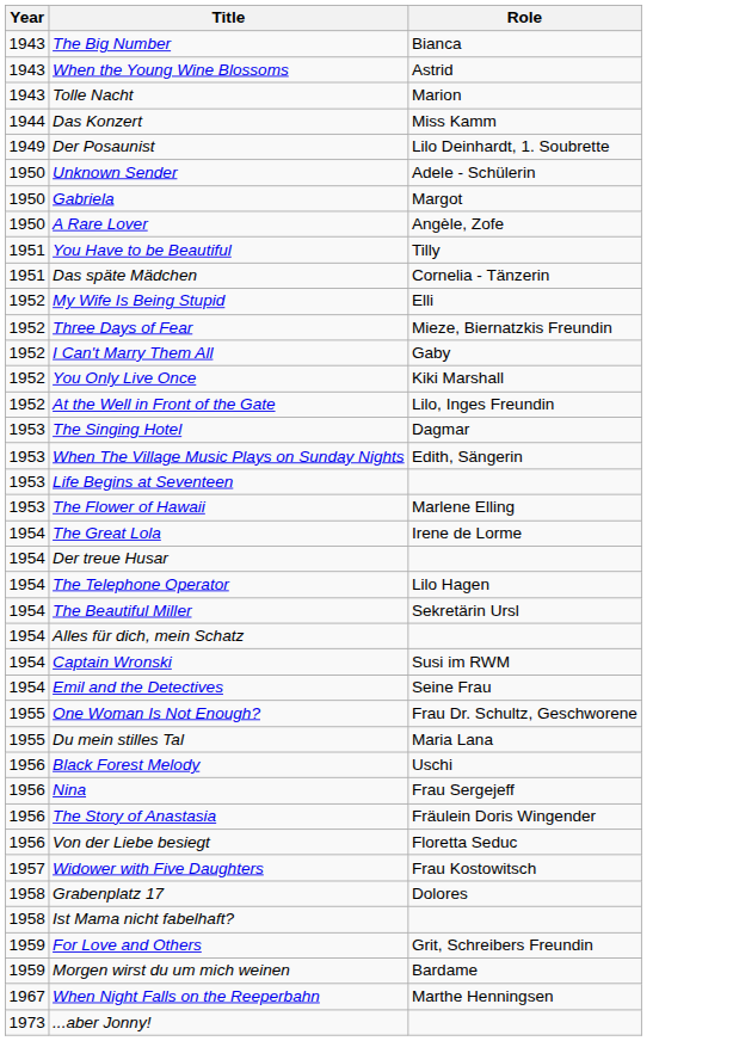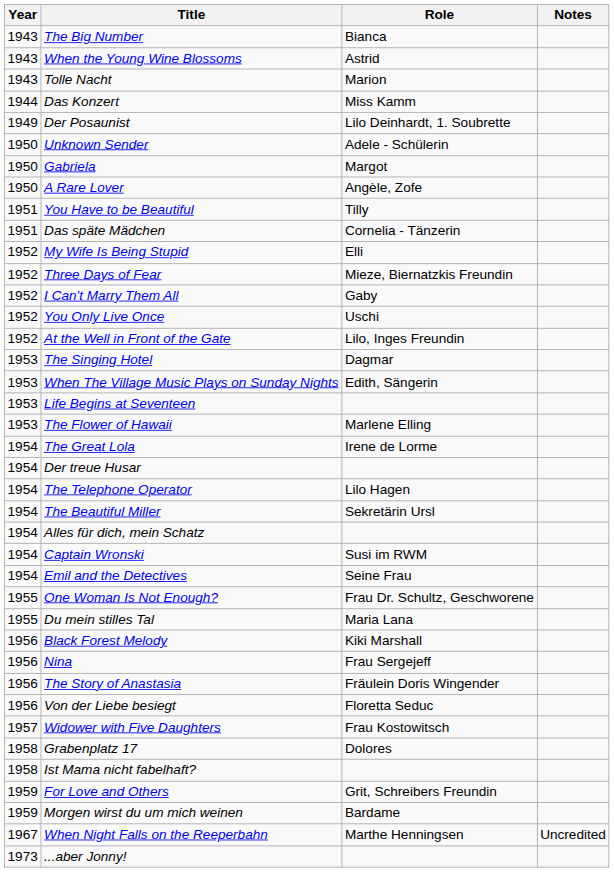 <table class="wikitable">
 <tr>
 <th>Year</th>
 <th>Title</th>
 <th>Role</th>
+<th>Notes</th>
 </tr>
 <tr>
 <td>1943</td>
 <td><em><a href='#'>The Big Number</a></em></td>
 <td>Bianca</td>
+<td></td>
 </tr>
 <tr>
 <td>1943</td>
 <td><em><a href='#'>When the Young Wine Blossoms</a></em></td>
 <td>Astrid</td>
+<td></td>
 </tr>
 <tr>
 <td>1943</td>
 <td><em>Tolle Nacht</em></td>
 <td>Marion</td>
+<td></td>
 </tr>
 <tr>
 <td>1944</td>
 <td><em>Das Konzert</em></td>
 <td>Miss Kamm</td>
+<td></td>
 </tr>
 <tr>
 <td>1949</td>
 <td><em>Der Posaunist</em></td>
 <td>Lilo Deinhardt, 1. Soubrette</td>
+<td></td>
 </tr>
 <tr>
 <td>1950</td>
 <td><em><a href='#'>Unknown Sender</a></em></td>
 <td>Adele - Schülerin</td>
+<td></td>
 </tr>
 <tr>
 <td>1950</td>
 <td><em><a href='#'>Gabriela</a></em></td>
 <td>Margot</td>
+<td></td>
 </tr>
 <tr>
 <td>1950</td>
 <td><em><a href='#'>A Rare Lover</a></em></td>
 <td>Angèle, Zofe</td>
+<td></td>
 </tr>
 <tr>
 <td>1951</td>
 <td><em><a href='#'>You Have to be Beautiful</a></em></td>
 <td>Tilly</td>
+<td></td>
 </tr>
 <tr>
 <td>1951</td>
 <td><em>Das späte Mädchen</em></td>
 <td>Cornelia - Tänzerin</td>
+<td></td>
 </tr>
 <tr>
 <td>1952</td>
 <td><em><a href='#'>My Wife Is Being Stupid</a></em></td>
 <td>Elli</td>
+<td></td>
 </tr>
 <tr>
 <td>1952</td>
 <td><em><a href='#'>Three Days of Fear</a></em></td>
 <td>Mieze, Biernatzkis Freundin</td>
+<td></td>
 </tr>
 <tr>
 <td>1952</td>
 <td><em><a href='#'>I Can't Marry Them All</a></em></td>
 <td>Gaby</td>
+<td></td>
 </tr>
 <tr>
 <td>1952</td>
 <td><em><a href='#'>You Only Live Once</a></em></td>
-<td>Kiki Marshall</td>
+<td>Uschi</td>
+<td></td>
 </tr>
 <tr>
 <td>1952</td>
 <td><em><a href='#'>At the Well in Front of the Gate</a></em></td>
 <td>Lilo, Inges Freundin</td>
+<td></td>
 </tr>
 <tr>
 <td>1953</td>
 <td><em><a href='#'>The Singing Hotel</a></em></td>
 <td>Dagmar</td>
+<td></td>
 </tr>
 <tr>
 <td>1953</td>
 <td><em><a href='#'>When The Village Music Plays on Sunday Nights</a></em></td>
 <td>Edith, Sängerin</td>
+<td></td>
 </tr>
 <tr>
 <td>1953</td>
 <td><em><a href='#'>Life Begins at Seventeen</a></em></td>
+<td></td>
 <td></td>
 </tr>
 <tr>
 <td>1953</td>
 <td><em><a href='#'>The Flower of Hawaii</a></em></td>
 <td>Marlene Elling</td>
+<td></td>
 </tr>
 <tr>
 <td>1954</td>
 <td><em><a href='#'>The Great Lola</a></em></td>
 <td>Irene de Lorme</td>
+<td></td>
 </tr>
 <tr>
 <td>1954</td>
 <td><em>Der treue Husar</em></td>
+<td></td>
 <td></td>
 </tr>
 <tr>
 <td>1954</td>
 <td><em><a href='#'>The Telephone Operator</a></em></td>
 <td>Lilo Hagen</td>
+<td></td>
 </tr>
 <tr>
 <td>1954</td>
 <td><em><a href='#'>The Beautiful Miller</a></em></td>
 <td>Sekretärin Ursl</td>
+<td></td>
 </tr>
 <tr>
 <td>1954</td>
 <td><em>Alles für dich, mein Schatz</em></td>
+<td></td>
 <td></td>
 </tr>
 <tr>
 <td>1954</td>
 <td><em><a href='#'>Captain Wronski</a></em></td>
 <td>Susi im RWM</td>
+<td></td>
 </tr>
 <tr>
 <td>1954</td>
 <td><em><a href='#'>Emil and the Detectives</a></em></td>
 <td>Seine Frau</td>
+<td></td>
 </tr>
 <tr>
 <td>1955</td>
 <td><em><a href='#'>One Woman Is Not Enough?</a></em></td>
 <td>Frau Dr. Schultz, Geschworene</td>
+<td></td>
 </tr>
 <tr>
 <td>1955</td>
 <td><em>Du mein stilles Tal</em></td>
 <td>Maria Lana</td>
+<td></td>
 </tr>
 <tr>
 <td>1956</td>
 <td><em><a href='#'>Black Forest Melody</a></em></td>
-<td>Uschi</td>
+<td>Kiki Marshall</td>
+<td></td>
 </tr>
 <tr>
 <td>1956</td>
 <td><em><a href='#'>Nina</a></em></td>
 <td>Frau Sergejeff</td>
+<td></td>
 </tr>
 <tr>
 <td>1956</td>
 <td><em><a href='#'>The Story of Anastasia</a></em></td>
 <td>Fräulein Doris Wingender</td>
+<td></td>
 </tr>
 <tr>
 <td>1956</td>
 <td><em>Von der Liebe besiegt</em></td>
 <td>Floretta Seduc</td>
+<td></td>
 </tr>
 <tr>
 <td>1957</td>
 <td><em><a href='#'>Widower with Five Daughters</a></em></td>
 <td>Frau Kostowitsch</td>
+<td></td>
 </tr>
 <tr>
 <td>1958</td>
 <td><em>Grabenplatz 17</em></td>
 <td>Dolores</td>
+<td></td>
 </tr>
 <tr>
 <td>1958</td>
 <td><em>Ist Mama nicht fabelhaft?</em></td>
+<td></td>
 <td></td>
 </tr>
 <tr>
 <td>1959</td>
 <td><em><a href='#'>For Love and Others</a></em></td>
 <td>Grit, Schreibers Freundin</td>
+<td></td>
 </tr>
 <tr>
 <td>1959</td>
 <td><em>Morgen wirst du um mich weinen</em></td>
 <td>Bardame</td>
+<td></td>
 </tr>
 <tr>
 <td>1967</td>
 <td><em><a href='#'>When Night Falls on the Reeperbahn</a></em></td>
 <td>Marthe Henningsen</td>
+<td>Uncredited</td>
 </tr>
 <tr>
 <td>1973</td>
 <td><em>...aber Jonny!</em></td>
 <td></td>
+<td></td>
 </tr>
 </table>
